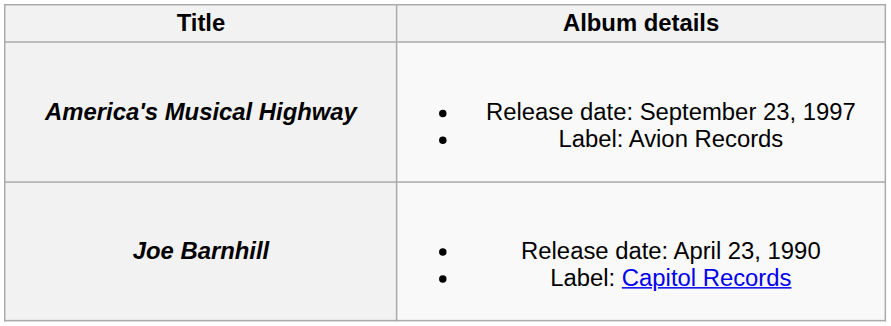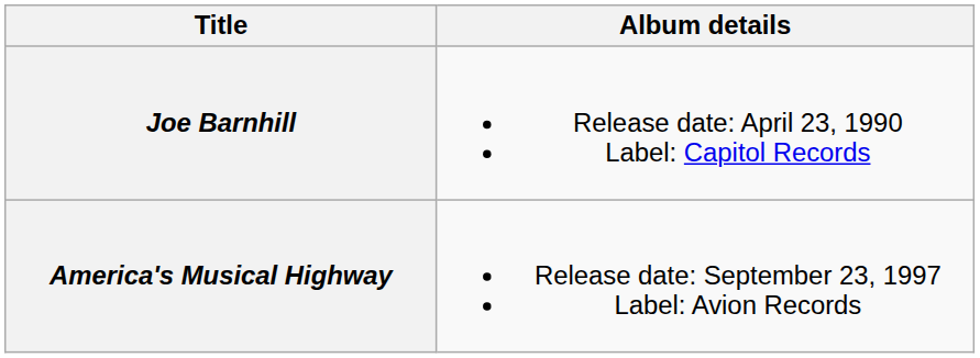 <table class="wikitable plainrowheaders" style="text-align:center;">
 <tr>
 <th style="width:16em;">Title</th>
 <th style="width:20em;">Album details</th>
 </tr>
 <tr>
+<th scope="row"><em>Joe Barnhill</em></th>
+<td><br><ul><li>Release date: April 23, 1990</li><li>Label: <a href='#'>Capitol Records</a></li></ul></td>
+</tr>
+<tr>
 <th scope="row"><em>America's Musical Highway</em></th>
 <td><br><ul><li>Release date: September 23, 1997</li><li>Label: Avion Records</li></ul></td>
 </tr>
-<tr>
-<th scope="row"><em>Joe Barnhill</em></th>
-<td><br><ul><li>Release date: April 23, 1990</li><li>Label: <a href='#'>Capitol Records</a></li></ul></td>
-</tr>
 </table>
